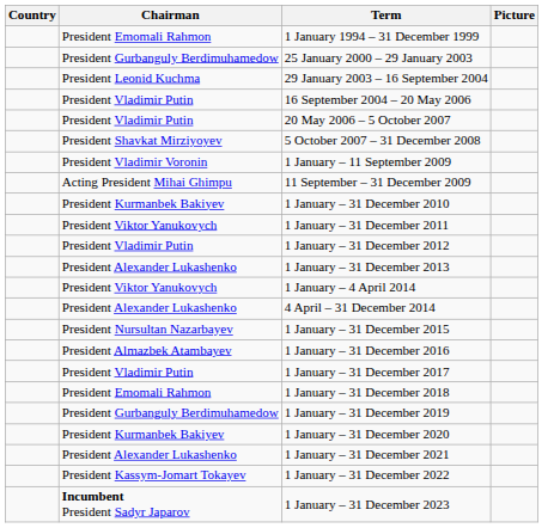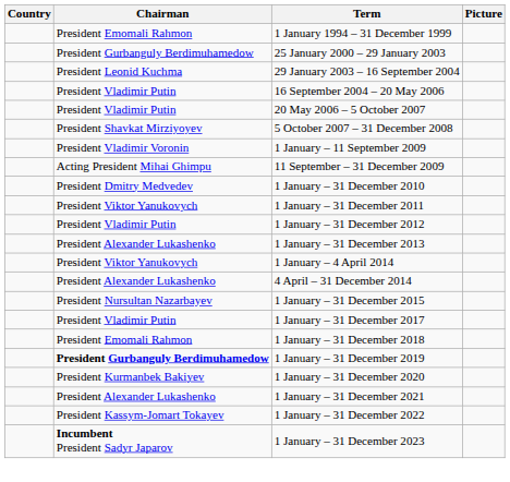 <table class="wikitable">
 <tr>
 <th>Country</th>
 <th>Chairman</th>
 <th>Term</th>
 <th>Picture</th>
 </tr>
 <tr>
 <td></td>
 <td>President <a href='#'>Emomali Rahmon</a></td>
 <td>1 January 1994 – 31 December 1999</td>
 <td></td>
 </tr>
 <tr>
 <td></td>
 <td>President <a href='#'>Gurbanguly Berdimuhamedow</a></td>
 <td>25 January 2000 – 29 January 2003</td>
 <td></td>
 </tr>
 <tr>
 <td></td>
 <td>President <a href='#'>Leonid Kuchma</a></td>
 <td>29 January 2003 – 16 September 2004</td>
 <td></td>
 </tr>
 <tr>
 <td></td>
 <td>President <a href='#'>Vladimir Putin</a></td>
 <td>16 September 2004 – 20 May 2006</td>
 <td></td>
 </tr>
 <tr>
 <td></td>
 <td>President <a href='#'>Vladimir Putin</a></td>
 <td>20 May 2006 – 5 October 2007</td>
 <td></td>
 </tr>
 <tr>
 <td></td>
 <td>President <a href='#'>Shavkat Mirziyoyev</a></td>
 <td>5 October 2007 – 31 December 2008</td>
 <td></td>
 </tr>
 <tr>
 <td></td>
 <td>President <a href='#'>Vladimir Voronin</a></td>
 <td>1 January – 11 September 2009</td>
 <td></td>
 </tr>
 <tr>
 <td></td>
 <td>Acting President <a href='#'>Mihai Ghimpu</a></td>
 <td>11 September – 31 December 2009</td>
 <td></td>
 </tr>
 <tr>
 <td></td>
-<td>President <a href='#'>Kurmanbek Bakiyev</a></td>
+<td>President <a href='#'>Dmitry Medvedev</a></td>
 <td>1 January – 31 December 2010</td>
 <td></td>
 </tr>
 <tr>
 <td></td>
 <td>President <a href='#'>Viktor Yanukovych</a></td>
 <td>1 January – 31 December 2011</td>
 <td></td>
 </tr>
 <tr>
 <td></td>
 <td>President <a href='#'>Vladimir Putin</a></td>
 <td>1 January – 31 December 2012</td>
 <td></td>
 </tr>
 <tr>
 <td></td>
 <td>President <a href='#'>Alexander Lukashenko</a></td>
 <td>1 January – 31 December 2013</td>
 <td></td>
 </tr>
 <tr>
 <td></td>
 <td>President <a href='#'>Viktor Yanukovych</a></td>
 <td>1 January – 4 April 2014</td>
 <td></td>
 </tr>
 <tr>
 <td></td>
 <td>President <a href='#'>Alexander Lukashenko</a></td>
 <td>4 April – 31 December 2014</td>
 <td></td>
 </tr>
 <tr>
 <td></td>
 <td>President <a href='#'>Nursultan Nazarbayev</a></td>
 <td>1 January – 31 December 2015</td>
 <td></td>
 </tr>
 <tr>
 <td></td>
-<td>President <a href='#'>Almazbek Atambayev</a></td>
-<td>1 January – 31 December 2016</td>
-<td></td>
-</tr>
-<tr>
-<td></td>
 <td>President <a href='#'>Vladimir Putin</a></td>
 <td>1 January – 31 December 2017</td>
 <td></td>
 </tr>
 <tr>
 <td></td>
 <td>President <a href='#'>Emomali Rahmon</a></td>
 <td>1 January – 31 December 2018</td>
 <td></td>
 </tr>
 <tr>
 <td></td>
-<td>President <a href='#'>Gurbanguly Berdimuhamedow</a></td>
+<td><strong>President <a href='#'>Gurbanguly Berdimuhamedow</a></strong></td>
 <td>1 January – 31 December 2019</td>
 <td></td>
 </tr>
 <tr>
 <td></td>
 <td>President <a href='#'>Kurmanbek Bakiyev</a></td>
 <td>1 January – 31 December 2020</td>
 <td></td>
 </tr>
 <tr>
 <td></td>
 <td>President <a href='#'>Alexander Lukashenko</a></td>
 <td>1 January – 31 December 2021</td>
 <td></td>
 </tr>
 <tr>
 <td></td>
 <td>President <a href='#'>Kassym-Jomart Tokayev</a></td>
 <td>1 January – 31 December 2022</td>
 <td></td>
 </tr>
 <tr>
 <td></td>
 <td><strong>Incumbent</strong><br>President <a href='#'>Sadyr Japarov</a></td>
 <td>1 January – 31 December 2023</td>
 <td></td>
 </tr>
 </table>
